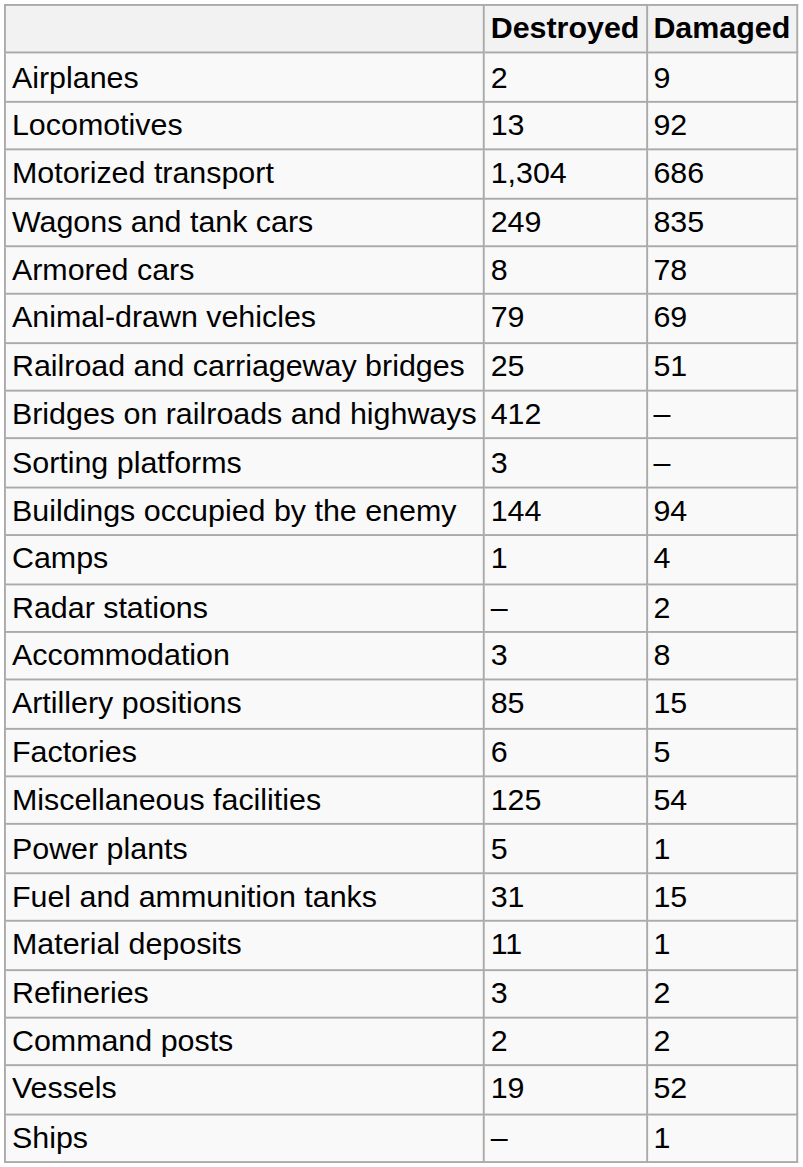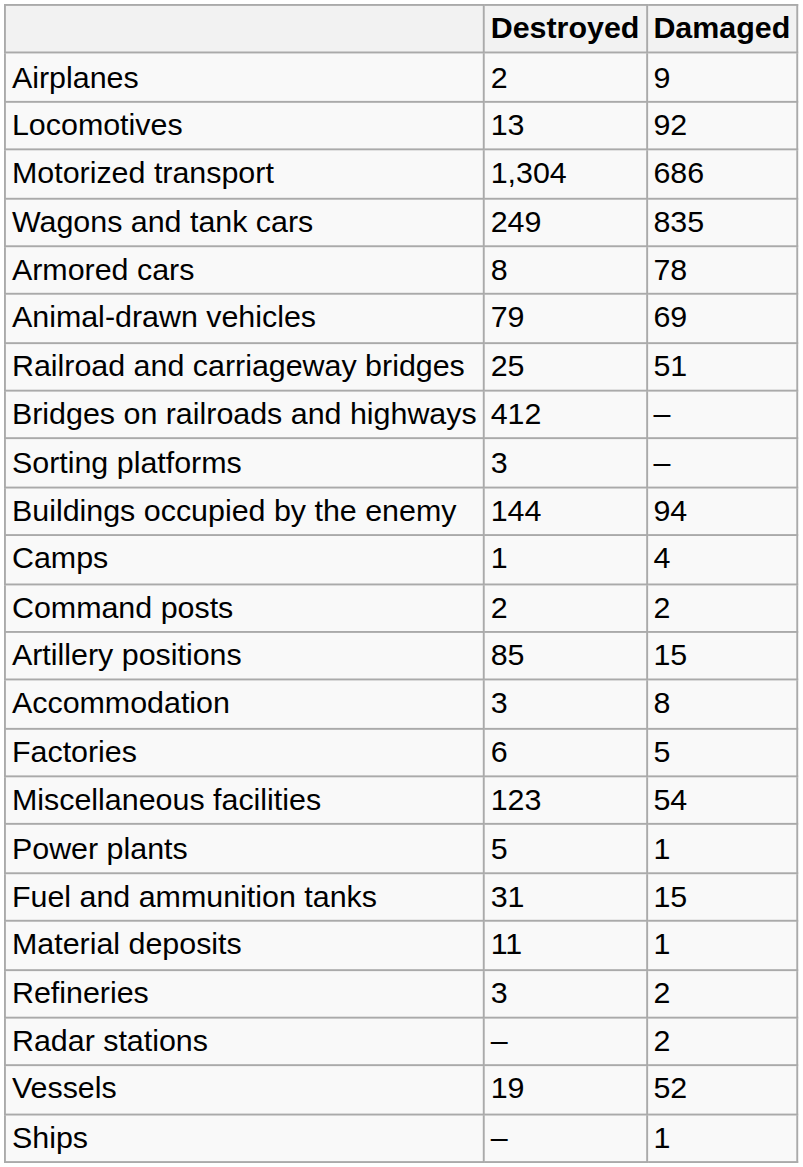 <table class="wikitable">
 <tr>
 <th></th>
 <th>Destroyed</th>
 <th>Damaged</th>
 </tr>
 <tr>
 <td>Airplanes</td>
 <td>2</td>
 <td>9</td>
 </tr>
 <tr>
 <td>Locomotives</td>
 <td>13</td>
 <td>92</td>
 </tr>
 <tr>
 <td>Motorized transport</td>
 <td>1,304</td>
 <td>686</td>
 </tr>
 <tr>
 <td>Wagons and tank cars</td>
 <td>249</td>
 <td>835</td>
 </tr>
 <tr>
 <td>Armored cars</td>
 <td>8</td>
 <td>78</td>
 </tr>
 <tr>
 <td>Animal-drawn vehicles</td>
 <td>79</td>
 <td>69</td>
 </tr>
 <tr>
 <td>Railroad and carriageway bridges</td>
 <td>25</td>
 <td>51</td>
 </tr>
 <tr>
 <td>Bridges on railroads and highways</td>
 <td>412</td>
 <td>–</td>
 </tr>
 <tr>
 <td>Sorting platforms</td>
 <td>3</td>
 <td>–</td>
 </tr>
 <tr>
 <td>Buildings occupied by the enemy</td>
 <td>144</td>
 <td>94</td>
 </tr>
 <tr>
 <td>Camps</td>
 <td>1</td>
 <td>4</td>
 </tr>
 <tr>
-<td>Radar stations</td>
-<td>–</td>
+<td>Command posts</td>
 <td>2</td>
+<td>2</td>
+</tr>
+<tr>
+<td>Artillery positions</td>
+<td>85</td>
+<td>15</td>
 </tr>
 <tr>
 <td>Accommodation</td>
 <td>3</td>
 <td>8</td>
-</tr>
-<tr>
-<td>Artillery positions</td>
-<td>85</td>
-<td>15</td>
 </tr>
 <tr>
 <td>Factories</td>
 <td>6</td>
 <td>5</td>
 </tr>
 <tr>
 <td>Miscellaneous facilities</td>
-<td>125</td>
+<td>123</td>
 <td>54</td>
 </tr>
 <tr>
 <td>Power plants</td>
 <td>5</td>
 <td>1</td>
 </tr>
 <tr>
 <td>Fuel and ammunition tanks</td>
 <td>31</td>
 <td>15</td>
 </tr>
 <tr>
 <td>Material deposits</td>
 <td>11</td>
 <td>1</td>
 </tr>
 <tr>
 <td>Refineries</td>
 <td>3</td>
 <td>2</td>
 </tr>
 <tr>
-<td>Command posts</td>
-<td>2</td>
+<td>Radar stations</td>
+<td>–</td>
 <td>2</td>
 </tr>
 <tr>
 <td>Vessels</td>
 <td>19</td>
 <td>52</td>
 </tr>
 <tr>
 <td>Ships</td>
 <td>–</td>
 <td>1</td>
 </tr>
 </table>
